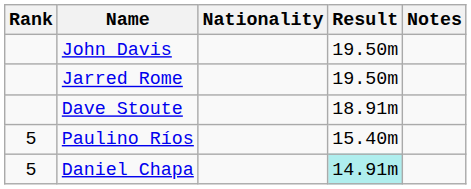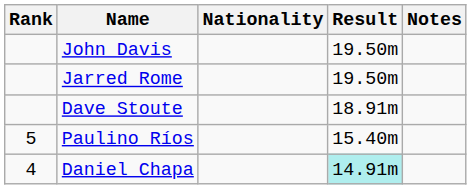 <table class="wikitable sortable" style="text-align:center">
 <tr>
 <th>Rank</th>
 <th>Name</th>
 <th>Nationality</th>
 <th>Result</th>
 <th>Notes</th>
 </tr>
 <tr>
 <td align=center></td>
 <td align=left><a href='#'>John Davis</a></td>
 <td align=left></td>
 <td>19.50m</td>
 <td></td>
 </tr>
 <tr>
 <td align=center></td>
 <td align=left><a href='#'>Jarred Rome</a></td>
 <td align=left></td>
 <td>19.50m</td>
 <td></td>
 </tr>
 <tr>
 <td align=center></td>
 <td align=left><a href='#'>Dave Stoute</a></td>
 <td align=left></td>
 <td>18.91m</td>
 <td></td>
 </tr>
 <tr>
 <td align=center>5</td>
 <td align=left><a href='#'>Paulino Ríos</a></td>
 <td align=left></td>
 <td>15.40m</td>
 <td></td>
 </tr>
 <tr>
-<td align=center>5</td>
+<td align=center>4</td>
 <td align=left><a href='#'>Daniel Chapa</a></td>
 <td align=left></td>
 <td style="background: paleturquoise;">14.91m</td>
 <td></td>
 </tr>
 </table>
